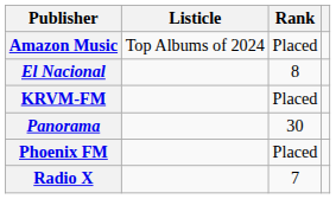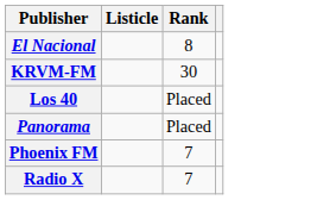 <table class="wikitable sortable plainrowheaders" style="text-align:center">
 <tr>
 <th scope="col">Publisher</th>
 <th scope="col">Listicle</th>
 <th scope="col">Rank</th>
 <th class="unsortable" scope="col"></th>
-</tr>
-<tr>
-<th scope="row"><a href='#'>Amazon Music</a></th>
-<td style="text-align:left;">Top Albums of 2024</td>
-<td>Placed</td>
-<td></td>
 </tr>
 <tr>
 <th scope="row"><em><a href='#'>El Nacional</a></em></th>
 <td style="text-align:left;"></td>
 <td>8</td>
 <td></td>
 </tr>
 <tr>
 <th scope="row"><a href='#'>KRVM-FM</a></th>
 <td style="text-align:left;"></td>
+<td>30</td>
+<td></td>
+</tr>
+<tr>
+<th scope="row"><a href='#'>Los 40</a></th>
+<td style="text-align:left;"></td>
 <td>Placed</td>
 <td></td>
 </tr>
 <tr>
 <th scope="row"><em><a href='#'>Panorama</a></em></th>
 <td style="text-align:left;"></td>
-<td>30</td>
+<td>Placed</td>
 <td></td>
 </tr>
 <tr>
 <th scope="row"><a href='#'>Phoenix FM</a></th>
 <td style="text-align:left;"></td>
-<td>Placed</td>
+<td>7</td>
 <td></td>
 </tr>
 <tr>
 <th scope="row"><a href='#'>Radio X</a></th>
 <td style="text-align:left;"></td>
 <td>7</td>
 <td></td>
 </tr>
 </table>
